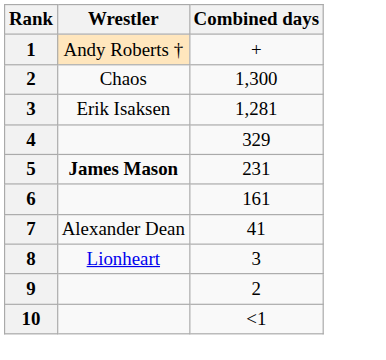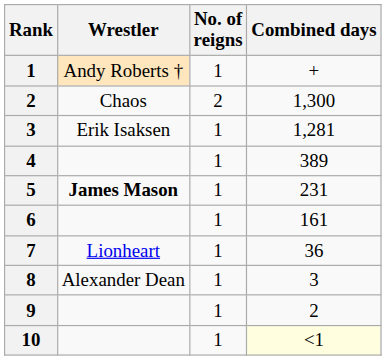 <table class="wikitable sortable" style="text-align: center">
 <tr>
 <th>Rank</th>
 <th>Wrestler</th>
+<th>No. of<br>reigns</th>
 <th>Combined days</th>
 </tr>
 <tr>
 <th>1</th>
 <td style="background:#ffe6bd;">Andy Roberts †</td>
+<td>1</td>
 <td>+</td>
 </tr>
 <tr>
 <th>2</th>
 <td>Chaos</td>
+<td>2</td>
 <td>1,300</td>
 </tr>
 <tr>
 <th>3</th>
 <td>Erik Isaksen</td>
+<td>1</td>
 <td>1,281</td>
 </tr>
 <tr>
 <th>4</th>
 <td></td>
-<td>329</td>
+<td>1</td>
+<td>389</td>
 </tr>
 <tr>
 <th>5</th>
 <td><strong>James Mason</strong></td>
+<td>1</td>
 <td>231</td>
 </tr>
 <tr>
 <th>6</th>
 <td></td>
+<td>1</td>
 <td>161</td>
 </tr>
 <tr>
 <th>7</th>
-<td>Alexander Dean</td>
-<td>41</td>
+<td><a href='#'>Lionheart</a></td>
+<td>1</td>
+<td>36</td>
 </tr>
 <tr>
 <th>8</th>
-<td><a href='#'>Lionheart</a></td>
+<td>Alexander Dean</td>
+<td>1</td>
 <td>3</td>
 </tr>
 <tr>
 <th>9</th>
 <td></td>
+<td>1</td>
 <td>2</td>
 </tr>
 <tr>
 <th>10</th>
 <td></td>
-<td><1</td>
+<td>1</td>
+<td style="background: lightyellow;"><1</td>
 </tr>
 </table>
